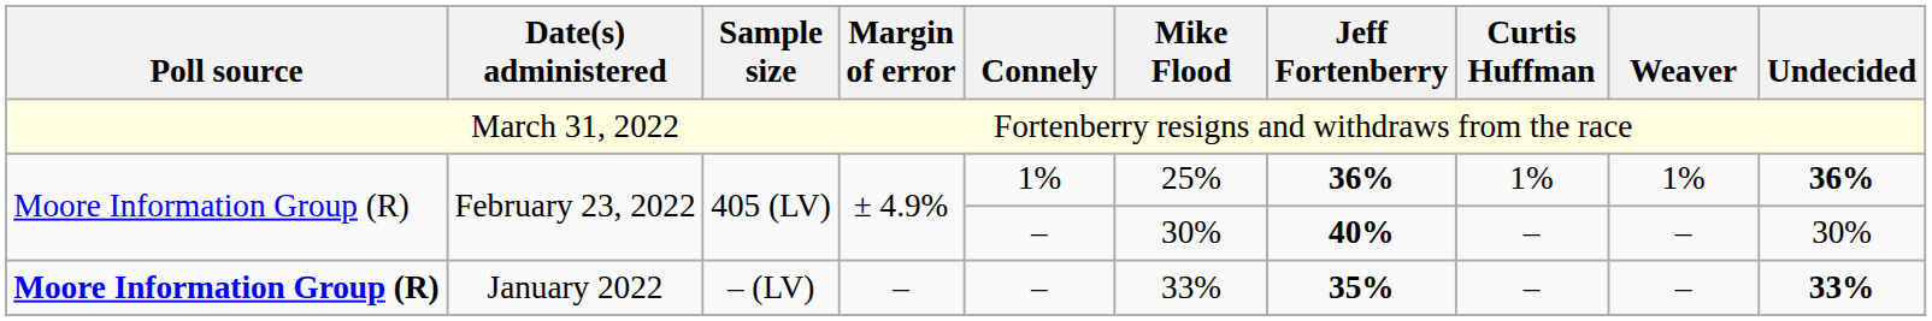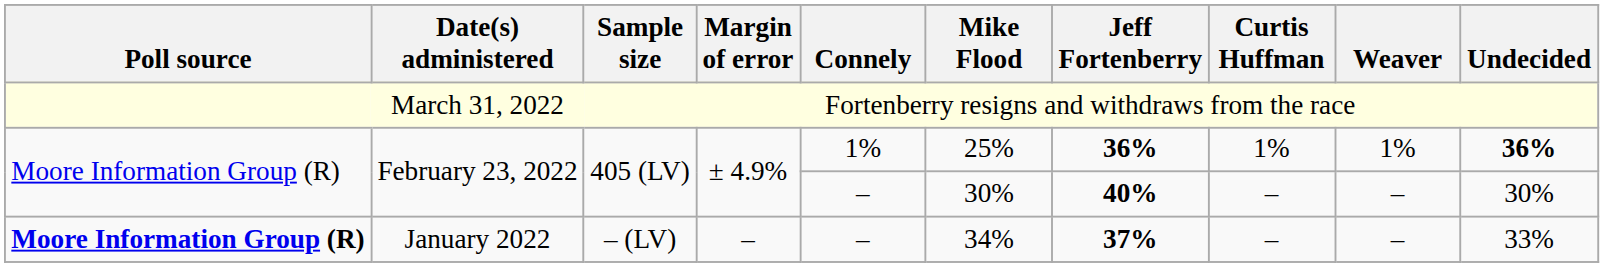 <table class="wikitable" style="font-size:90%;text-align:center;">
 <tr style="vertical-align:bottom">
 <th>Poll source</th>
 <th>Date(s)<br>administered</th>
 <th>Sample<br>size</th>
 <th>Margin<br>of error</th>
 <th style="width:60px;"><br>Connely</th>
 <th style="width:60px;">Mike<br>Flood</th>
 <th style="width:60px;">Jeff<br>Fortenberry</th>
 <th style="width:60px;">Curtis<br>Huffman</th>
 <th style="width:60px;"><br>Weaver</th>
 <th>Undecided</th>
 </tr>
 <tr>
 <td style="border-right-style:hidden; background:lightyellow;"></td>
 <td style="border-right-style:hidden; background:lightyellow;">March 31, 2022</td>
 <td colspan="17" style="background:lightyellow;">Fortenberry resigns and withdraws from the race</td>
 </tr>
 <tr>
 <td style="text-align:left;" rowspan="2"><a href='#'>Moore Information Group</a> (R)</td>
 <td rowspan="2">February 23, 2022</td>
 <td rowspan="2">405 (LV)</td>
 <td rowspan="2">± 4.9%</td>
 <td>1%</td>
 <td>25%</td>
 <td><strong>36%</strong></td>
 <td>1%</td>
 <td>1%</td>
 <td><strong>36%</strong></td>
 </tr>
 <tr>
 <td>–</td>
 <td>30%</td>
 <td><strong>40%</strong></td>
 <td>–</td>
 <td>–</td>
 <td>30%</td>
 </tr>
 <tr>
 <td style="text-align:left;"><strong><a href='#'>Moore Information Group</a> (R)</strong></td>
 <td>January 2022</td>
 <td>– (LV)</td>
 <td>–</td>
 <td>–</td>
-<td>33%</td>
-<td><strong>35%</strong></td>
+<td>34%</td>
+<td><strong>37%</strong></td>
 <td>–</td>
 <td>–</td>
-<td><strong>33%</strong></td>
+<td>33%</td>
 </tr>
 </table>
